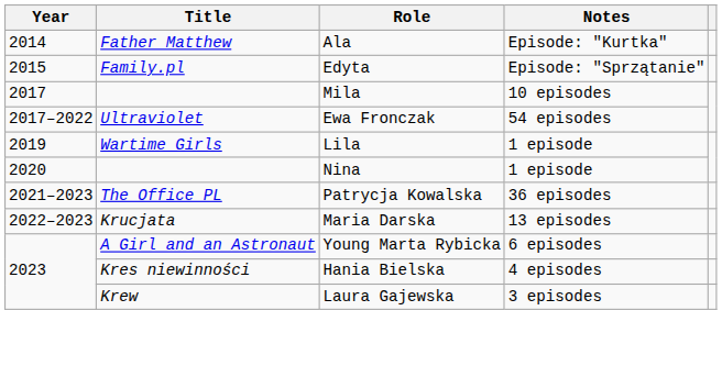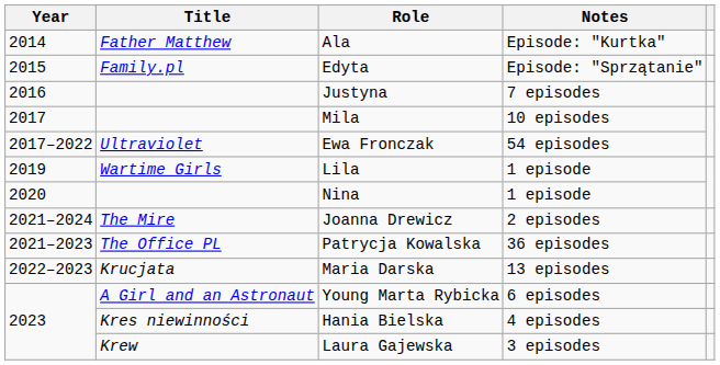 <table class="wikitable sortable">
 <tr>
 <th>Year</th>
 <th>Title</th>
 <th>Role</th>
 <th class="unsortable">Notes</th>
 <th class="unsortable"></th>
 </tr>
 <tr>
 <td>2014</td>
 <td><em><a href='#'>Father Matthew</a></em></td>
 <td>Ala</td>
 <td>Episode: "Kurtka"</td>
 <td></td>
 </tr>
 <tr>
 <td>2015</td>
 <td><em><a href='#'>Family.pl</a></em></td>
 <td>Edyta</td>
 <td>Episode: "Sprzątanie"</td>
+<td></td>
+</tr>
+<tr>
+<td>2016</td>
+<td><em></em></td>
+<td>Justyna</td>
+<td>7 episodes</td>
 <td></td>
 </tr>
 <tr>
 <td>2017</td>
 <td><em></em></td>
 <td>Mila</td>
 <td>10 episodes</td>
 <td rowspan="2"></td>
 </tr>
 <tr>
 <td>2017–2022</td>
 <td><em><a href='#'>Ultraviolet</a></em></td>
 <td>Ewa Fronczak</td>
 <td>54 episodes</td>
 </tr>
 <tr>
 <td>2019</td>
 <td><em><a href='#'>Wartime Girls</a></em></td>
 <td>Lila</td>
 <td>1 episode</td>
 <td rowspan="2"></td>
 </tr>
 <tr>
 <td>2020</td>
 <td><em></em></td>
 <td>Nina</td>
 <td>1 episode</td>
+</tr>
+<tr>
+<td>2021–2024</td>
+<td><em><a href='#'>The Mire</a></em></td>
+<td>Joanna Drewicz</td>
+<td>2 episodes</td>
+<td></td>
 </tr>
 <tr>
 <td>2021–2023</td>
 <td><em><a href='#'>The Office PL</a></em></td>
 <td>Patrycja Kowalska</td>
 <td>36 episodes</td>
 <td></td>
 </tr>
 <tr>
 <td>2022–2023</td>
 <td><em>Krucjata</em></td>
 <td>Maria Darska</td>
 <td>13 episodes</td>
 <td></td>
 </tr>
 <tr>
 <td rowspan="3">2023</td>
 <td><em><a href='#'>A Girl and an Astronaut</a></em></td>
 <td>Young Marta Rybicka</td>
 <td>6 episodes</td>
 <td></td>
 </tr>
 <tr>
 <td><em>Kres niewinności</em></td>
 <td>Hania Bielska</td>
 <td>4 episodes</td>
 <td></td>
 </tr>
 <tr>
 <td><em>Krew</em></td>
 <td>Laura Gajewska</td>
 <td>3 episodes</td>
 <td></td>
 </tr>
 </table>
